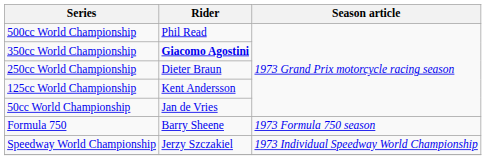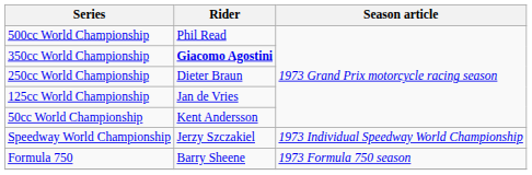 <table class="wikitable" style="font-size: 87%;">
 <tr>
 <th>Series</th>
 <th>Rider</th>
 <th>Season article</th>
 </tr>
 <tr>
 <td><a href='#'>500cc World Championship</a></td>
 <td> <a href='#'>Phil Read</a></td>
 <td rowspan=5><em><a href='#'>1973 Grand Prix motorcycle racing season</a></em></td>
 </tr>
 <tr>
 <td><a href='#'>350cc World Championship</a></td>
 <td><strong> <a href='#'>Giacomo Agostini</a></strong></td>
 </tr>
 <tr>
 <td><a href='#'>250cc World Championship</a></td>
 <td> <a href='#'>Dieter Braun</a></td>
 </tr>
 <tr>
 <td><a href='#'>125cc World Championship</a></td>
+<td> <a href='#'>Jan de Vries</a></td>
+</tr>
+<tr>
+<td><a href='#'>50cc World Championship</a></td>
 <td> <a href='#'>Kent Andersson</a></td>
 </tr>
 <tr>
-<td><a href='#'>50cc World Championship</a></td>
-<td> <a href='#'>Jan de Vries</a></td>
+<td><a href='#'>Speedway World Championship</a></td>
+<td> <a href='#'>Jerzy Szczakiel</a></td>
+<td><em><a href='#'>1973 Individual Speedway World Championship</a></em></td>
 </tr>
 <tr>
 <td><a href='#'>Formula 750</a></td>
 <td> <a href='#'>Barry Sheene</a></td>
 <td><em><a href='#'>1973 Formula 750 season</a></em></td>
 </tr>
 <tr>
-<td><a href='#'>Speedway World Championship</a></td>
-<td> <a href='#'>Jerzy Szczakiel</a></td>
-<td><em><a href='#'>1973 Individual Speedway World Championship</a></em></td>
-</tr>
-<tr>
 </tr>
 </table>
